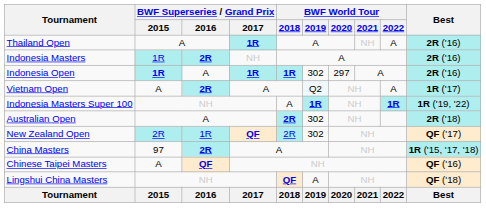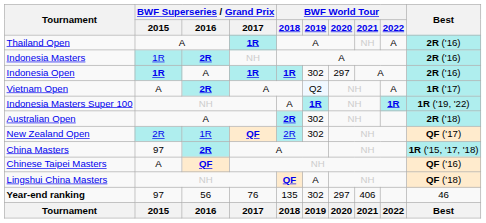 <table style='font-size: 90%; text-align:center;' class='wikitable'>
 <tr>
 <th rowspan="2">Tournament</th>
 <th colspan="3"><strong><a href='#'>BWF Superseries</a> / <a href='#'>Grand Prix</a></strong></th>
 <th colspan="5"><strong><a href='#'>BWF World Tour</a></strong></th>
 <th rowspan="2">Best</th>
 </tr>
 <tr>
 <th>2015</th>
 <th>2016</th>
 <th>2017</th>
 <th><a href='#'>2018</a></th>
 <th><a href='#'>2019</a></th>
 <th><a href='#'>2020</a></th>
 <th><a href='#'>2021</a></th>
 <th><a href='#'>2022</a></th>
 </tr>
 <tr>
 <td align=left><a href='#'>Thailand Open</a></td>
 <td colspan="2">A</td>
 <td bgcolor=AFEEEE><strong><a href='#'>1R</a></strong></td>
 <td colspan="3">A</td>
 <td style=color:#ccc>NH</td>
 <td>A</td>
 <td bgcolor=AFEEEE><strong>2R</strong> ('16)</td>
 </tr>
 <tr>
 <td align=left><a href='#'>Indonesia Masters</a></td>
 <td bgcolor=AFEEEE><a href='#'>1R</a></td>
 <td bgcolor=AFEEEE><strong><a href='#'>2R</a></strong></td>
 <td style=color:#ccc>NH</td>
 <td colspan="5">A</td>
 <td bgcolor=AFEEEE><strong>2R</strong> ('16)</td>
 </tr>
 <tr>
 <td align=left><a href='#'>Indonesia Open</a></td>
 <td bgcolor=AFEEEE><a href='#'><strong>1R</strong></a></td>
 <td>A</td>
 <td bgcolor=AFEEEE><a href='#'><strong>1R</strong></a></td>
 <td bgcolor=AFEEEE><a href='#'><strong>1R</strong></a></td>
 <td>302</td>
 <td>297</td>
 <td colspan="2">A</td>
 <td bgcolor=AFEEEE><strong>2R</strong> ('16)</td>
 </tr>
 <tr>
 <td align=left><a href='#'>Vietnam Open</a></td>
 <td>A</td>
 <td bgcolor=AFEEEE><a href='#'><strong>2R</strong></a></td>
 <td colspan="2">A</td>
 <td 2019; bgcolor=F0F8FF>Q2</td>
 <td colspan="2" style=color:#ccc>NH</td>
 <td>A</td>
 <td bgcolor=AFEEEE><strong>1R</strong> ('17)</td>
 </tr>
 <tr>
 <td align=left><a href='#'>Indonesia Masters Super 100</a></td>
 <td colspan="3" style=color:#ccc>NH</td>
 <td>A</td>
 <td bgcolor=AFEEEE><strong><a href='#'>1R</a></strong></td>
 <td colspan="2" style=color:#ccc>NH</td>
 <td bgcolor=AFEEEE><strong><a href='#'>1R</a></strong></td>
 <td bgcolor=AFEEEE><strong>1R</strong> ('19, '22)</td>
 </tr>
 <tr>
 <td align=left><a href='#'>Australian Open</a></td>
 <td colspan="3">A</td>
 <td bgcolor=AFEEEE><a href='#'><strong>2R</strong></a></td>
 <td>302</td>
 <td colspan="2" style=color:#ccc>NH</td>
 <td></td>
 <td bgcolor=AFEEEE><strong>2R</strong> ('18)</td>
 </tr>
 <tr>
 <td align=left><a href='#'>New Zealand Open</a></td>
 <td bgcolor=AFEEEE><a href='#'>2R</a></td>
 <td bgcolor=AFEEEE><a href='#'>1R</a></td>
 <td bgcolor=FFEBCD><a href='#'><strong>QF</strong></a></td>
 <td bgcolor=AFEEEE><a href='#'>2R</a></td>
 <td>302</td>
 <td colspan="3" style=color:#ccc>NH</td>
 <td bgcolor=FFEBCD><strong>QF</strong> ('17)</td>
 </tr>
 <tr>
 <td align=left><a href='#'>China Masters</a></td>
 <td>97</td>
 <td bgcolor=AFEEEE><a href='#'><strong>2R</strong></a></td>
 <td colspan="3">A</td>
 <td colspan="3" style=color:#ccc>NH</td>
 <td bgcolor=AFEEEE><strong>1R</strong> ('15, '17, '18)</td>
 </tr>
 <tr>
 <td align=left><a href='#'>Chinese Taipei Masters</a></td>
 <td>A</td>
 <td bgcolor=FFEBCD><strong><a href='#'>QF</a></strong></td>
 <td colspan="6" style=color:#ccc>NH</td>
 <td bgcolor=FFEBCD><strong>QF</strong> ('16)</td>
 </tr>
 <tr>
 <td align=left><a href='#'>Lingshui China Masters</a></td>
 <td colspan="3" style=color:#ccc>NH</td>
 <td bgcolor=FFEBCD><a href='#'><strong>QF</strong></a></td>
 <td>A</td>
 <td colspan="3" style=color:#ccc>NH</td>
 <td bgcolor=FFEBCD><strong>QF</strong> ('18)</td>
 </tr>
 <tr>
+<td align=left><strong>Year-end ranking</strong></td>
+<td>97</td>
+<td>56</td>
+<td>76</td>
+<td>135</td>
+<td>302</td>
+<td>297</td>
+<td>406</td>
+<td></td>
+<td>46</td>
+</tr>
+<tr>
 <th>Tournament</th>
 <th>2015</th>
 <th>2016</th>
 <th>2017</th>
 <th>2018</th>
 <th>2019</th>
 <th>2020</th>
 <th>2021</th>
 <th>2022</th>
 <th>Best</th>
 </tr>
 </table>
